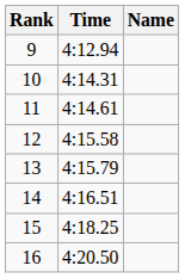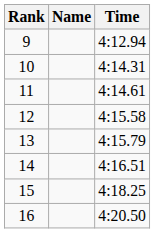 <table class="wikitable">
 <tr>
 <th>Rank</th>
+<th>Name</th>
 <th>Time</th>
-<th>Name</th>
 </tr>
 <tr>
 <td align="center">9</td>
+<td></td>
 <td align="center">4:12.94</td>
-<td></td>
 </tr>
 <tr>
 <td align="center">10</td>
+<td></td>
 <td align="center">4:14.31</td>
-<td></td>
 </tr>
 <tr>
 <td align="center">11</td>
+<td></td>
 <td align="center">4:14.61</td>
-<td></td>
 </tr>
 <tr>
 <td align="center">12</td>
+<td></td>
 <td align="center">4:15.58</td>
-<td></td>
 </tr>
 <tr>
 <td align="center">13</td>
+<td></td>
 <td align="center">4:15.79</td>
-<td></td>
 </tr>
 <tr>
 <td align="center">14</td>
+<td></td>
 <td align="center">4:16.51</td>
-<td></td>
 </tr>
 <tr>
 <td align="center">15</td>
+<td></td>
 <td align="center">4:18.25</td>
-<td></td>
 </tr>
 <tr>
 <td align="center">16</td>
+<td></td>
 <td align="center">4:20.50</td>
-<td></td>
 </tr>
 </table>
